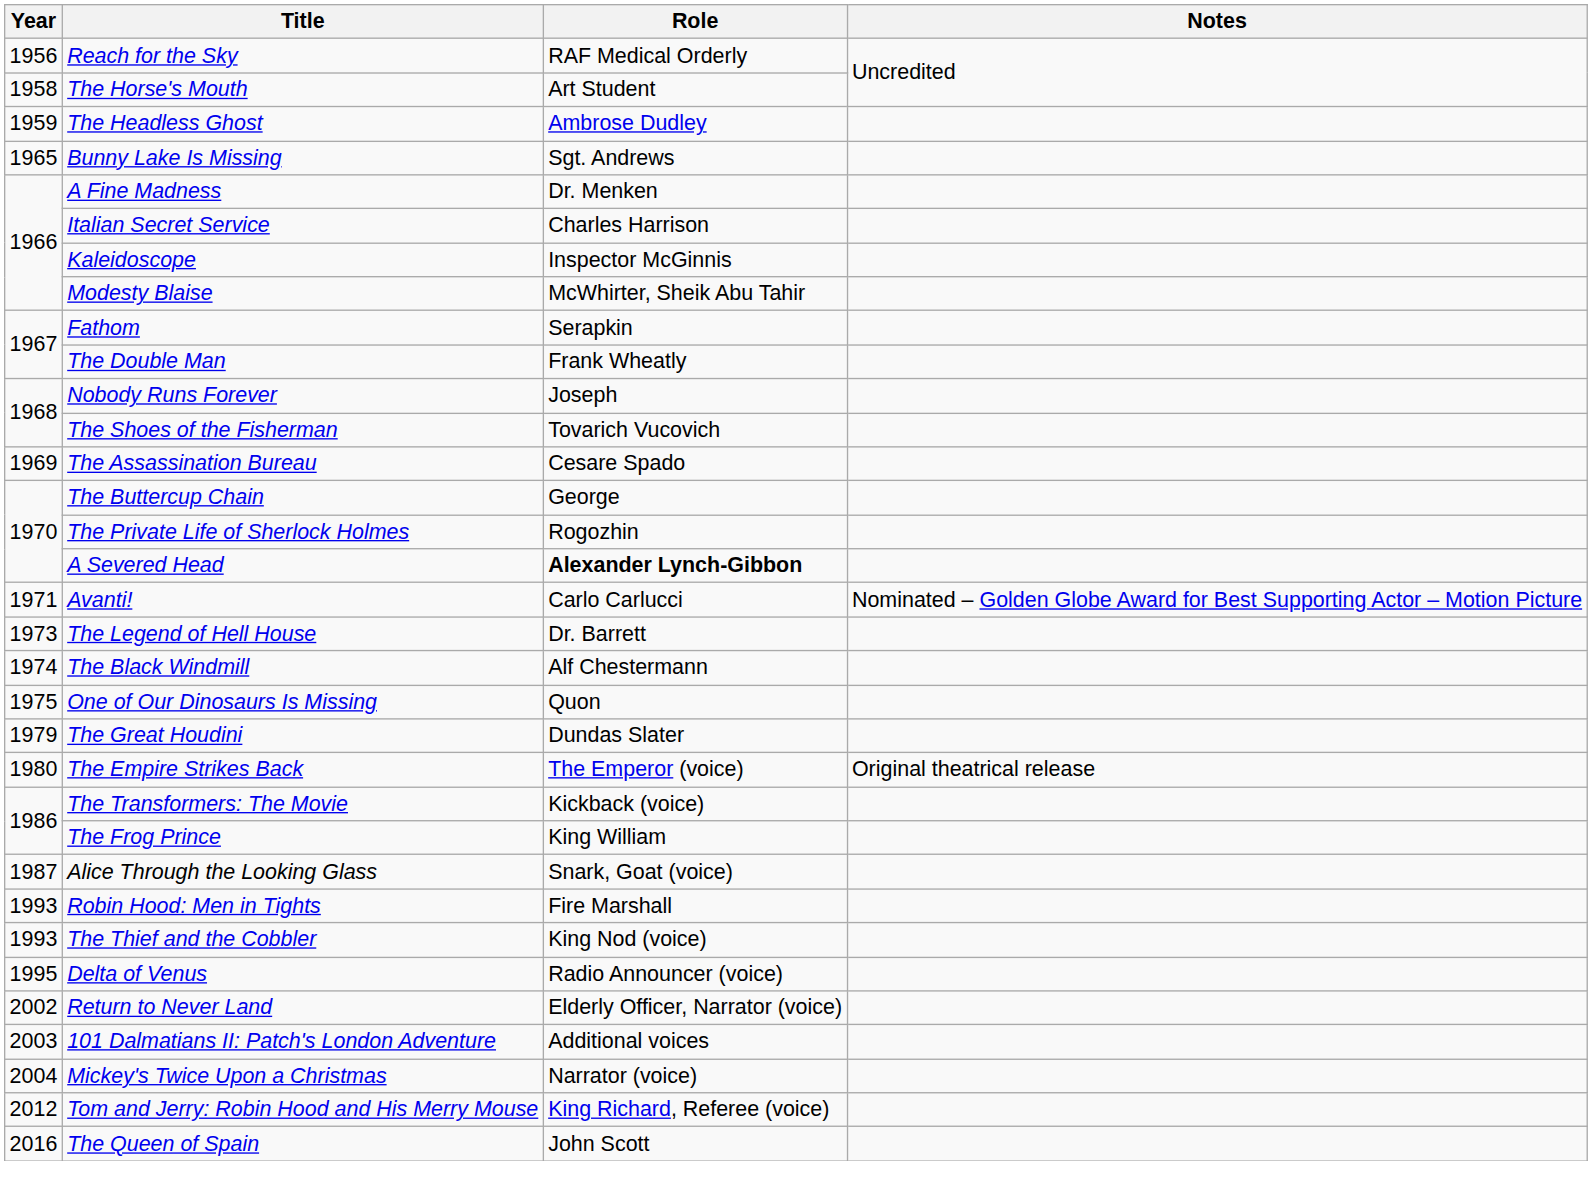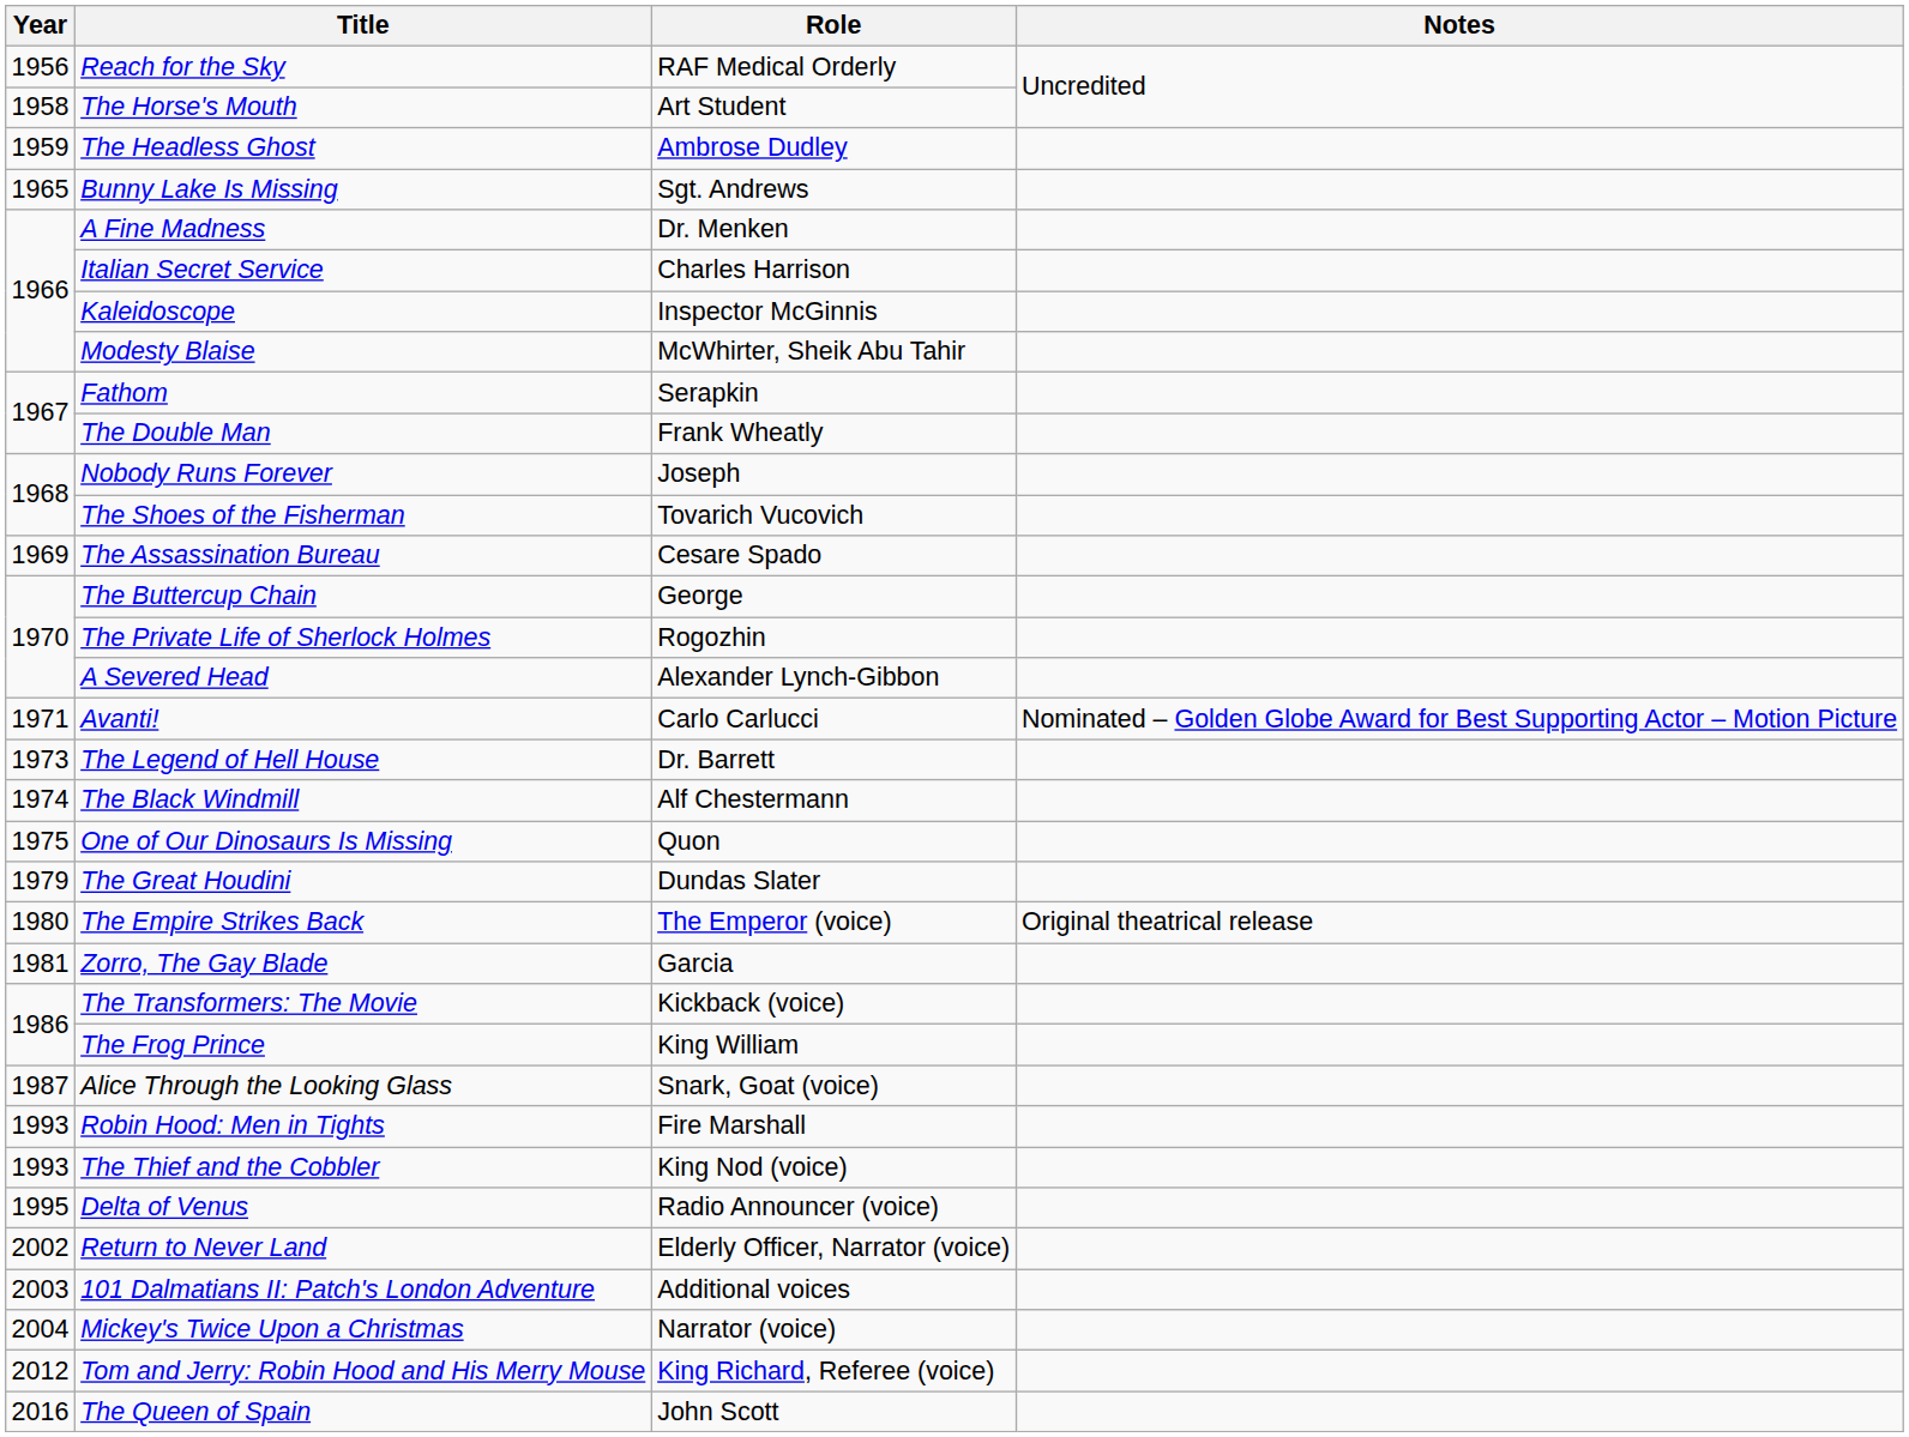 <table class="wikitable">
 <tr>
 <th>Year</th>
 <th>Title</th>
 <th>Role</th>
 <th>Notes</th>
 </tr>
 <tr>
 <td>1956</td>
 <td><em><a href='#'>Reach for the Sky</a></em></td>
 <td>RAF Medical Orderly</td>
 <td rowspan="2">Uncredited</td>
 </tr>
 <tr>
 <td>1958</td>
 <td><em><a href='#'>The Horse's Mouth</a></em></td>
 <td>Art Student</td>
 </tr>
 <tr>
 <td>1959</td>
 <td><em><a href='#'>The Headless Ghost</a></em></td>
 <td><a href='#'>Ambrose Dudley</a></td>
 <td></td>
 </tr>
 <tr>
 <td>1965</td>
 <td><em><a href='#'>Bunny Lake Is Missing</a></em></td>
 <td>Sgt. Andrews</td>
 <td></td>
 </tr>
 <tr>
 <td rowspan="4">1966</td>
 <td><em><a href='#'>A Fine Madness</a></em></td>
 <td>Dr. Menken</td>
 <td></td>
 </tr>
 <tr>
 <td><em><a href='#'>Italian Secret Service</a></em></td>
 <td>Charles Harrison</td>
 <td></td>
 </tr>
 <tr>
 <td><em><a href='#'>Kaleidoscope</a></em></td>
 <td>Inspector McGinnis</td>
 <td></td>
 </tr>
 <tr>
 <td><em><a href='#'>Modesty Blaise</a></em></td>
 <td>McWhirter, Sheik Abu Tahir</td>
 <td></td>
 </tr>
 <tr>
 <td rowspan="2">1967</td>
 <td><em><a href='#'>Fathom</a></em></td>
 <td>Serapkin</td>
 <td></td>
 </tr>
 <tr>
 <td><em><a href='#'>The Double Man</a></em></td>
 <td>Frank Wheatly</td>
 <td></td>
 </tr>
 <tr>
 <td rowspan="2">1968</td>
 <td><em><a href='#'>Nobody Runs Forever</a></em></td>
 <td>Joseph</td>
 <td></td>
 </tr>
 <tr>
 <td><em><a href='#'>The Shoes of the Fisherman</a></em></td>
 <td>Tovarich Vucovich</td>
 <td></td>
 </tr>
 <tr>
 <td>1969</td>
 <td><em><a href='#'>The Assassination Bureau</a></em></td>
 <td>Cesare Spado</td>
 <td></td>
 </tr>
 <tr>
 <td rowspan="3">1970</td>
 <td><em><a href='#'>The Buttercup Chain</a></em></td>
 <td>George</td>
 <td></td>
 </tr>
 <tr>
 <td><em><a href='#'>The Private Life of Sherlock Holmes</a></em></td>
 <td>Rogozhin</td>
 <td></td>
 </tr>
 <tr>
 <td><em><a href='#'>A Severed Head</a></em></td>
-<td><strong>Alexander Lynch-Gibbon</strong></td>
+<td>Alexander Lynch-Gibbon</td>
 <td></td>
 </tr>
 <tr>
 <td>1971</td>
 <td><em><a href='#'>Avanti!</a></em></td>
 <td>Carlo Carlucci</td>
 <td>Nominated – <a href='#'>Golden Globe Award for Best Supporting Actor – Motion Picture</a></td>
 </tr>
 <tr>
 <td>1973</td>
 <td><em><a href='#'>The Legend of Hell House</a></em></td>
 <td>Dr. Barrett</td>
 <td></td>
 </tr>
 <tr>
 <td>1974</td>
 <td><em><a href='#'>The Black Windmill</a></em></td>
 <td>Alf Chestermann</td>
 <td></td>
 </tr>
 <tr>
 <td>1975</td>
 <td><em><a href='#'>One of Our Dinosaurs Is Missing</a></em></td>
 <td>Quon</td>
 <td></td>
 </tr>
 <tr>
 <td>1979</td>
 <td><em><a href='#'>The Great Houdini</a></em></td>
 <td>Dundas Slater</td>
 <td></td>
 </tr>
 <tr>
 <td>1980</td>
 <td><em><a href='#'>The Empire Strikes Back</a></em></td>
 <td><a href='#'>The Emperor</a> (voice)</td>
 <td>Original theatrical release</td>
+</tr>
+<tr>
+<td>1981</td>
+<td><em><a href='#'>Zorro, The Gay Blade</a></em></td>
+<td>Garcia</td>
+<td></td>
 </tr>
 <tr>
 <td rowspan="2">1986</td>
 <td><em><a href='#'>The Transformers: The Movie</a></em></td>
 <td>Kickback (voice)</td>
 <td></td>
 </tr>
 <tr>
 <td><em><a href='#'>The Frog Prince</a></em></td>
 <td>King William</td>
 <td></td>
 </tr>
 <tr>
 <td>1987</td>
 <td><em>Alice Through the Looking Glass</em></td>
 <td>Snark, Goat (voice)</td>
 <td></td>
 </tr>
 <tr>
 <td>1993</td>
 <td><em><a href='#'>Robin Hood: Men in Tights</a></em></td>
 <td>Fire Marshall</td>
 <td></td>
 </tr>
 <tr>
 <td>1993</td>
 <td><em><a href='#'>The Thief and the Cobbler</a></em></td>
 <td>King Nod (voice)</td>
 <td></td>
 </tr>
 <tr>
 <td>1995</td>
 <td><em><a href='#'>Delta of Venus</a></em></td>
 <td>Radio Announcer (voice)</td>
 <td></td>
 </tr>
 <tr>
 <td>2002</td>
 <td><em><a href='#'>Return to Never Land</a></em></td>
 <td>Elderly Officer, Narrator (voice)</td>
 <td></td>
 </tr>
 <tr>
 <td>2003</td>
 <td><em><a href='#'>101 Dalmatians II: Patch's London Adventure</a></em></td>
 <td>Additional voices</td>
 <td></td>
 </tr>
 <tr>
 <td>2004</td>
 <td><em><a href='#'>Mickey's Twice Upon a Christmas</a></em></td>
 <td>Narrator (voice)</td>
 <td></td>
 </tr>
 <tr>
 <td>2012</td>
 <td><em><a href='#'>Tom and Jerry: Robin Hood and His Merry Mouse</a></em></td>
 <td><a href='#'>King Richard</a>, Referee (voice)</td>
 <td></td>
 </tr>
 <tr>
 <td>2016</td>
 <td><em><a href='#'>The Queen of Spain</a></em></td>
 <td>John Scott</td>
 <td></td>
 </tr>
 </table>
